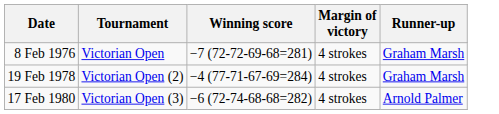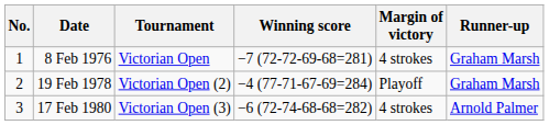 <table class="wikitable" style="font-size:95%;">
 <tr>
+<th>No.</th>
 <th>Date</th>
 <th>Tournament</th>
 <th>Winning score</th>
 <th>Margin of<br>victory</th>
 <th>Runner-up</th>
 </tr>
 <tr>
+<td align=center>1</td>
 <td align=right>8 Feb 1976</td>
 <td><a href='#'>Victorian Open</a></td>
 <td>−7 (72-72-69-68=281)</td>
 <td>4 strokes</td>
 <td> <a href='#'>Graham Marsh</a></td>
 </tr>
 <tr>
+<td align=center>2</td>
 <td align=right>19 Feb 1978</td>
 <td><a href='#'>Victorian Open</a> (2)</td>
 <td>−4 (77-71-67-69=284)</td>
-<td>4 strokes</td>
+<td>Playoff</td>
 <td> <a href='#'>Graham Marsh</a></td>
 </tr>
 <tr>
+<td align=center>3</td>
 <td align=right>17 Feb 1980</td>
 <td><a href='#'>Victorian Open</a> (3)</td>
 <td>−6 (72-74-68-68=282)</td>
 <td>4 strokes</td>
 <td> <a href='#'>Arnold Palmer</a></td>
 </tr>
 </table>
